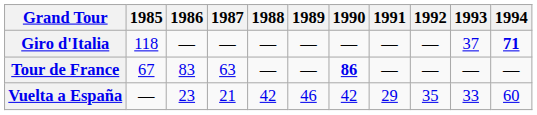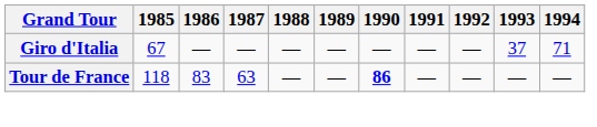 <table class="wikitable plainrowheaders">
 <tr>
 <th scope="col"><a href='#'>Grand Tour</a></th>
 <th scope="col">1985</th>
 <th scope="col">1986</th>
 <th scope="col">1987</th>
 <th scope="col">1988</th>
 <th scope="col">1989</th>
 <th scope="col">1990</th>
 <th scope="col">1991</th>
 <th scope="col">1992</th>
 <th scope="col">1993</th>
 <th scope="col">1994</th>
 </tr>
 <tr style="text-align:center;">
 <th scope="row"> <a href='#'>Giro d'Italia</a></th>
-<td><a href='#'>118</a></td>
+<td><a href='#'>67</a></td>
 <td>—</td>
 <td>—</td>
 <td>—</td>
 <td>—</td>
 <td>—</td>
 <td>—</td>
 <td>—</td>
 <td><a href='#'>37</a></td>
-<td><strong><a href='#'>71</a></strong></td>
+<td><a href='#'>71</a></td>
 </tr>
 <tr style="text-align:center;">
 <th scope="row"> <a href='#'>Tour de France</a></th>
-<td><a href='#'>67</a></td>
+<td><a href='#'>118</a></td>
 <td><a href='#'>83</a></td>
 <td><a href='#'>63</a></td>
 <td>—</td>
 <td>—</td>
 <td><strong><a href='#'>86</a></strong></td>
 <td>—</td>
 <td>—</td>
 <td>—</td>
 <td>—</td>
 </tr>
-<tr style="text-align:center;">
-<th scope="row"> <a href='#'>Vuelta a España</a></th>
-<td>—</td>
-<td><a href='#'>23</a></td>
-<td><a href='#'>21</a></td>
-<td><a href='#'>42</a></td>
-<td><a href='#'>46</a></td>
-<td><a href='#'>42</a></td>
-<td><a href='#'>29</a></td>
-<td><a href='#'>35</a></td>
-<td><a href='#'>33</a></td>
-<td><a href='#'>60</a></td>
-</tr>
 </table>
